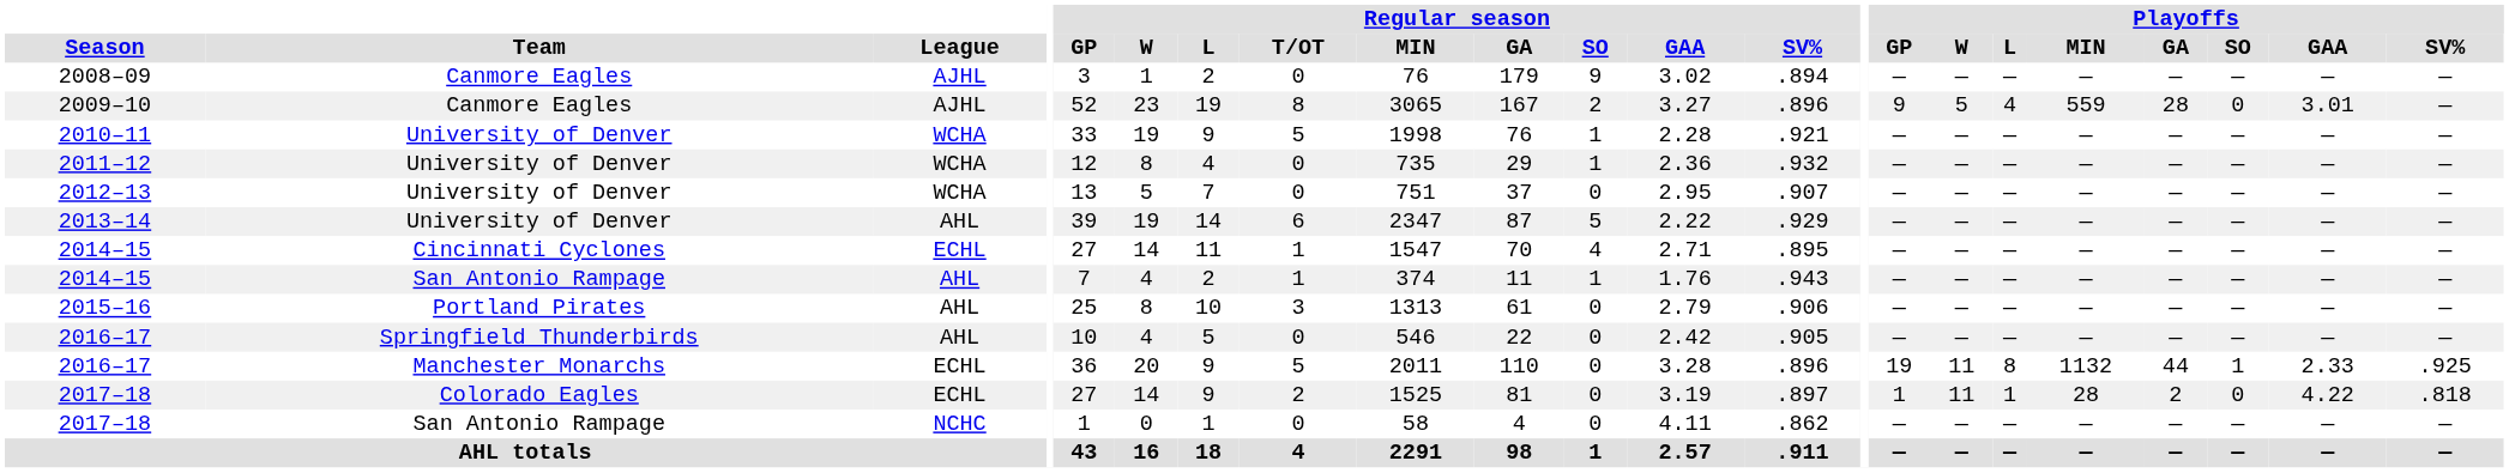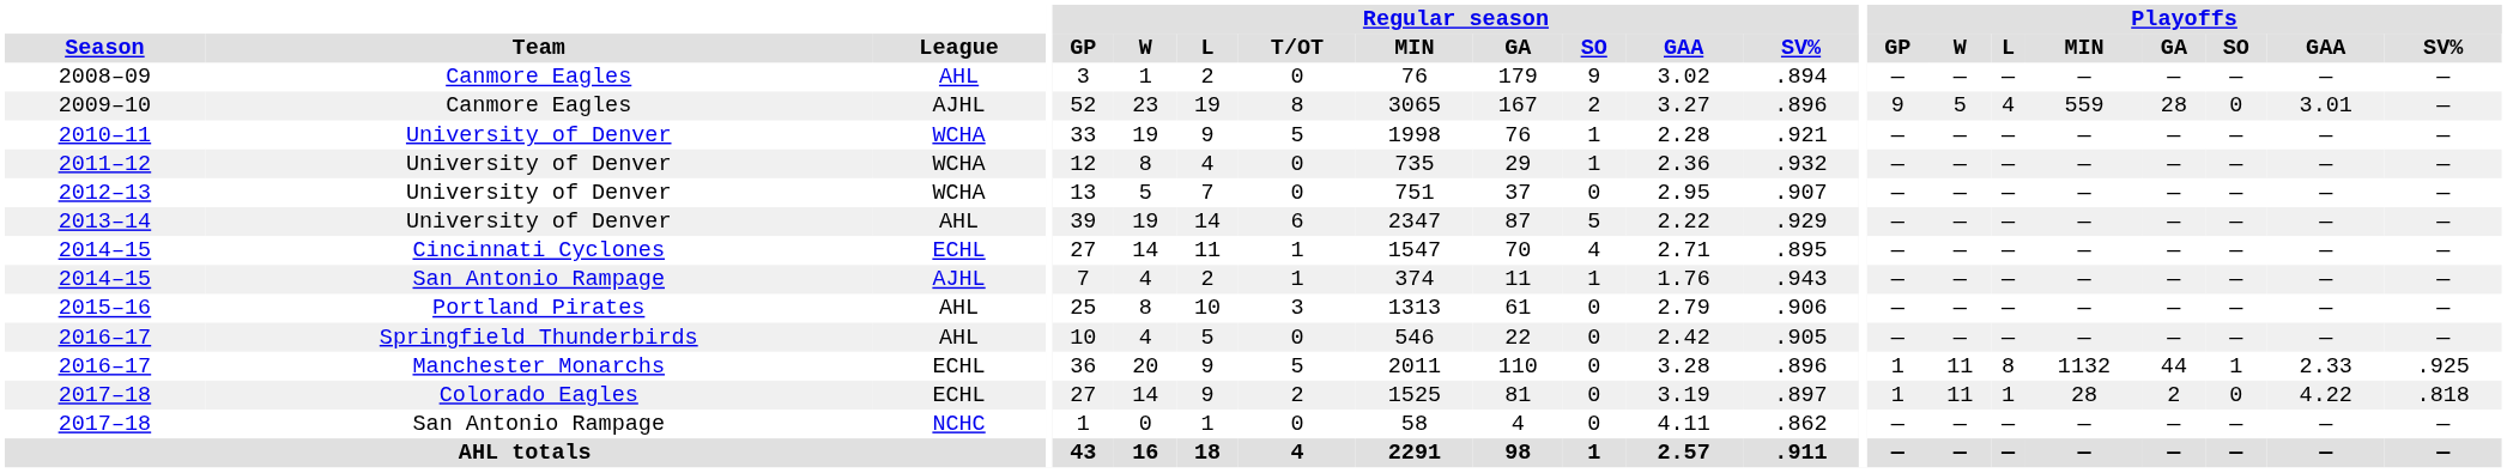 <table border="0" cellpadding="1" cellspacing="0" style="text-align:center; width:74%">
 <tr align="center" bgcolor="#e0e0e0">
 <th align="center" colspan="3" bgcolor="#ffffff"></th>
 <th rowspan="101" align="center" bgcolor="#ffffff"></th>
 <th align="center" colspan="9" bgcolor="#e0e0e0"><a href='#'>Regular season</a></th>
 <th rowspan="101" align="center" bgcolor="#ffffff"></th>
 <th align="center" colspan="8" bgcolor="#e0e0e0"><a href='#'>Playoffs</a></th>
 </tr>
 <tr ALIGN="center" bgcolor="#e0e0e0">
 <th><a href='#'>Season</a></th>
 <th>Team</th>
 <th>League</th>
 <th>GP</th>
 <th>W</th>
 <th>L</th>
 <th>T/OT</th>
 <th>MIN</th>
 <th>GA</th>
 <th><a href='#'>SO</a></th>
 <th><a href='#'>GAA</a></th>
 <th><a href='#'>SV%</a></th>
 <th>GP</th>
 <th>W</th>
 <th>L</th>
 <th>MIN</th>
 <th>GA</th>
 <th>SO</th>
 <th>GAA</th>
 <th>SV%</th>
 </tr>
 <tr ALIGN="center">
 <td>2008–09</td>
 <td><a href='#'>Canmore Eagles</a></td>
-<td><a href='#'>AJHL</a></td>
+<td><a href='#'>AHL</a></td>
 <td>3</td>
 <td>1</td>
 <td>2</td>
 <td>0</td>
 <td>76</td>
 <td>179</td>
 <td>9</td>
 <td>3.02</td>
 <td>.894</td>
 <td>—</td>
 <td>—</td>
 <td>—</td>
 <td>—</td>
 <td>—</td>
 <td>—</td>
 <td>—</td>
 <td>—</td>
 </tr>
 <tr ALIGN="center" bgcolor="#f0f0f0">
 <td>2009–10</td>
 <td>Canmore Eagles</td>
 <td>AJHL</td>
 <td>52</td>
 <td>23</td>
 <td>19</td>
 <td>8</td>
 <td>3065</td>
 <td>167</td>
 <td>2</td>
 <td>3.27</td>
 <td>.896</td>
 <td>9</td>
 <td>5</td>
 <td>4</td>
 <td>559</td>
 <td>28</td>
 <td>0</td>
 <td>3.01</td>
 <td>—</td>
 </tr>
 <tr ALIGN="center">
 <td><a href='#'>2010–11</a></td>
 <td><a href='#'>University of Denver</a></td>
 <td><a href='#'>WCHA</a></td>
 <td>33</td>
 <td>19</td>
 <td>9</td>
 <td>5</td>
 <td>1998</td>
 <td>76</td>
 <td>1</td>
 <td>2.28</td>
 <td>.921</td>
 <td>—</td>
 <td>—</td>
 <td>—</td>
 <td>—</td>
 <td>—</td>
 <td>—</td>
 <td>—</td>
 <td>—</td>
 </tr>
 <tr ALIGN="center" bgcolor="#f0f0f0">
 <td><a href='#'>2011–12</a></td>
 <td>University of Denver</td>
 <td>WCHA</td>
 <td>12</td>
 <td>8</td>
 <td>4</td>
 <td>0</td>
 <td>735</td>
 <td>29</td>
 <td>1</td>
 <td>2.36</td>
 <td>.932</td>
 <td>—</td>
 <td>—</td>
 <td>—</td>
 <td>—</td>
 <td>—</td>
 <td>—</td>
 <td>—</td>
 <td>—</td>
 </tr>
 <tr ALIGN="center">
 <td><a href='#'>2012–13</a></td>
 <td>University of Denver</td>
 <td>WCHA</td>
 <td>13</td>
 <td>5</td>
 <td>7</td>
 <td>0</td>
 <td>751</td>
 <td>37</td>
 <td>0</td>
 <td>2.95</td>
 <td>.907</td>
 <td>—</td>
 <td>—</td>
 <td>—</td>
 <td>—</td>
 <td>—</td>
 <td>—</td>
 <td>—</td>
 <td>—</td>
 </tr>
 <tr ALIGN="center" bgcolor="#f0f0f0">
 <td><a href='#'>2013–14</a></td>
 <td>University of Denver</td>
 <td>AHL</td>
 <td>39</td>
 <td>19</td>
 <td>14</td>
 <td>6</td>
 <td>2347</td>
 <td>87</td>
 <td>5</td>
 <td>2.22</td>
 <td>.929</td>
 <td>—</td>
 <td>—</td>
 <td>—</td>
 <td>—</td>
 <td>—</td>
 <td>—</td>
 <td>—</td>
 <td>—</td>
 </tr>
 <tr ALIGN="center">
 <td><a href='#'>2014–15</a></td>
 <td><a href='#'>Cincinnati Cyclones</a></td>
 <td><a href='#'>ECHL</a></td>
 <td>27</td>
 <td>14</td>
 <td>11</td>
 <td>1</td>
 <td>1547</td>
 <td>70</td>
 <td>4</td>
 <td>2.71</td>
 <td>.895</td>
 <td>—</td>
 <td>—</td>
 <td>—</td>
 <td>—</td>
 <td>—</td>
 <td>—</td>
 <td>—</td>
 <td>—</td>
 </tr>
 <tr ALIGN="center" bgcolor="#f0f0f0">
 <td><a href='#'>2014–15</a></td>
 <td><a href='#'>San Antonio Rampage</a></td>
-<td><a href='#'>AHL</a></td>
+<td><a href='#'>AJHL</a></td>
 <td>7</td>
 <td>4</td>
 <td>2</td>
 <td>1</td>
 <td>374</td>
 <td>11</td>
 <td>1</td>
 <td>1.76</td>
 <td>.943</td>
 <td>—</td>
 <td>—</td>
 <td>—</td>
 <td>—</td>
 <td>—</td>
 <td>—</td>
 <td>—</td>
 <td>—</td>
 </tr>
 <tr ALIGN="center">
 <td><a href='#'>2015–16</a></td>
 <td><a href='#'>Portland Pirates</a></td>
 <td>AHL</td>
 <td>25</td>
 <td>8</td>
 <td>10</td>
 <td>3</td>
 <td>1313</td>
 <td>61</td>
 <td>0</td>
 <td>2.79</td>
 <td>.906</td>
 <td>—</td>
 <td>—</td>
 <td>—</td>
 <td>—</td>
 <td>—</td>
 <td>—</td>
 <td>—</td>
 <td>—</td>
 </tr>
 <tr ALIGN="center" bgcolor="#f0f0f0">
 <td><a href='#'>2016–17</a></td>
 <td><a href='#'>Springfield Thunderbirds</a></td>
 <td>AHL</td>
 <td>10</td>
 <td>4</td>
 <td>5</td>
 <td>0</td>
 <td>546</td>
 <td>22</td>
 <td>0</td>
 <td>2.42</td>
 <td>.905</td>
 <td>—</td>
 <td>—</td>
 <td>—</td>
 <td>—</td>
 <td>—</td>
 <td>—</td>
 <td>—</td>
 <td>—</td>
 </tr>
 <tr ALIGN="center">
 <td><a href='#'>2016–17</a></td>
 <td><a href='#'>Manchester Monarchs</a></td>
 <td>ECHL</td>
 <td>36</td>
 <td>20</td>
 <td>9</td>
 <td>5</td>
 <td>2011</td>
 <td>110</td>
 <td>0</td>
 <td>3.28</td>
 <td>.896</td>
-<td>19</td>
+<td>1</td>
 <td>11</td>
 <td>8</td>
 <td>1132</td>
 <td>44</td>
 <td>1</td>
 <td>2.33</td>
 <td>.925</td>
 </tr>
 <tr ALIGN="center" bgcolor="#f0f0f0">
 <td><a href='#'>2017–18</a></td>
 <td><a href='#'>Colorado Eagles</a></td>
 <td>ECHL</td>
 <td>27</td>
 <td>14</td>
 <td>9</td>
 <td>2</td>
 <td>1525</td>
 <td>81</td>
 <td>0</td>
 <td>3.19</td>
 <td>.897</td>
 <td>1</td>
 <td>11</td>
 <td>1</td>
 <td>28</td>
 <td>2</td>
 <td>0</td>
 <td>4.22</td>
 <td>.818</td>
 </tr>
 <tr ALIGN="center">
 <td><a href='#'>2017–18</a></td>
 <td>San Antonio Rampage</td>
 <td><a href='#'>NCHC</a></td>
 <td>1</td>
 <td>0</td>
 <td>1</td>
 <td>0</td>
 <td>58</td>
 <td>4</td>
 <td>0</td>
 <td>4.11</td>
 <td>.862</td>
 <td>—</td>
 <td>—</td>
 <td>—</td>
 <td>—</td>
 <td>—</td>
 <td>—</td>
 <td>—</td>
 <td>—</td>
 </tr>
 <tr ALIGN="center" bgcolor="#e0e0e0">
 <th colspan="3" align="center">AHL totals</th>
 <th>43</th>
 <th>16</th>
 <th>18</th>
 <th>4</th>
 <th>2291</th>
 <th>98</th>
 <th>1</th>
 <th>2.57</th>
 <th>.911</th>
 <th>—</th>
 <th>—</th>
 <th>—</th>
 <th>—</th>
 <th>—</th>
 <th>—</th>
 <th>—</th>
 <th>—</th>
 </tr>
 </table>
